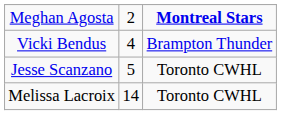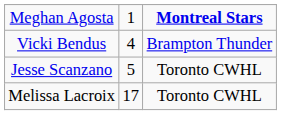 <table class="wikitable">
 <tr align="center">
 </tr>
 <tr align="center" bgcolor="">
 <td><a href='#'>Meghan Agosta</a></td>
-<td>2</td>
+<td>1</td>
 <td><strong><a href='#'>Montreal Stars</a></strong></td>
 </tr>
 <tr align="center" bgcolor="">
 <td><a href='#'>Vicki Bendus</a></td>
 <td>4</td>
 <td><a href='#'>Brampton Thunder</a></td>
 </tr>
 <tr align="center" bgcolor="">
 <td><a href='#'>Jesse Scanzano</a></td>
 <td>5</td>
 <td>Toronto CWHL</td>
 </tr>
 <tr align="center" bgcolor="">
 <td>Melissa Lacroix</td>
-<td>14</td>
+<td>17</td>
 <td>Toronto CWHL</td>
 </tr>
 </table>
